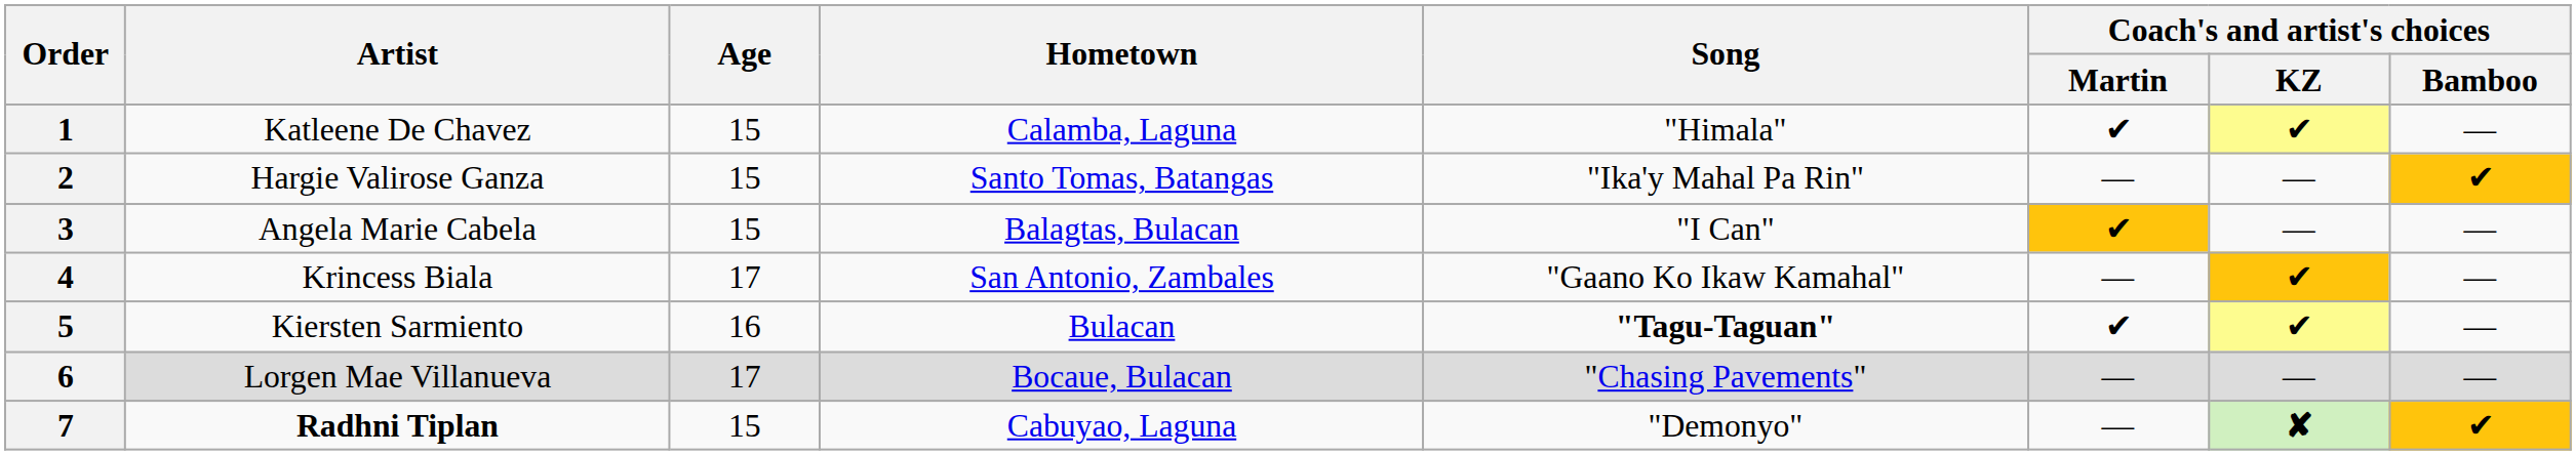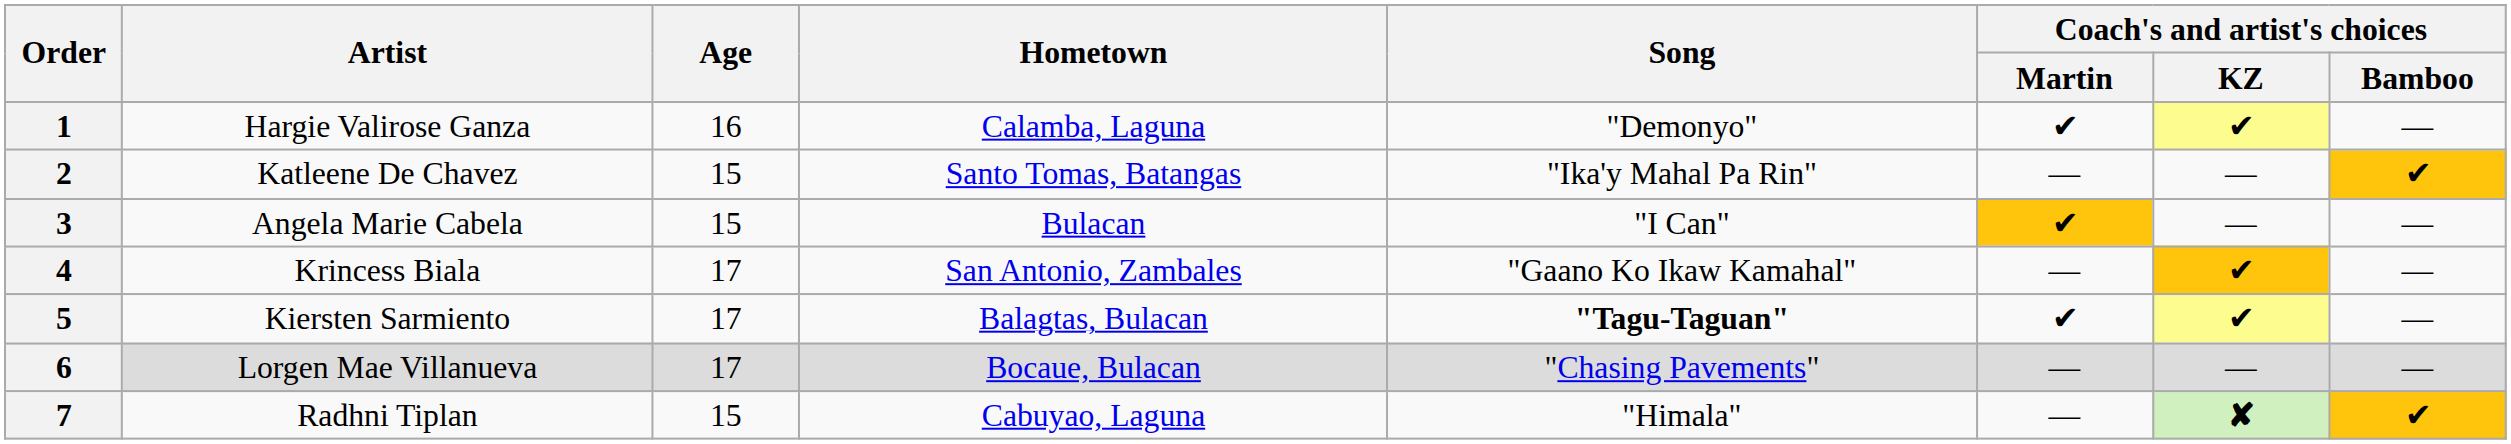 <table class="wikitable" style="text-align:center; line-height:17px; width:100%">
 <tr>
 <th rowspan="2" scope="col" style="width:04%">Order</th>
 <th rowspan="2" scope="col" style="width:18%">Artist</th>
 <th rowspan="2" scope="col" style="width:05%">Age</th>
 <th rowspan="2" scope="col" style="width:20%">Hometown</th>
 <th rowspan="2" scope="col" style="width:20%">Song</th>
 <th colspan="3">Coach's and artist's choices</th>
 </tr>
 <tr>
 <th style="width:06%">Martin</th>
 <th style="width:06%">KZ</th>
 <th style="width:06%">Bamboo</th>
 </tr>
 <tr>
 <th>1</th>
-<td>Katleene De Chavez</td>
-<td>15</td>
+<td>Hargie Valirose Ganza</td>
+<td>16</td>
 <td><a href='#'>Calamba, Laguna</a></td>
-<td>"Himala"</td>
+<td>"Demonyo"</td>
 <td>✔</td>
 <td style="background:#fdfc8f;">✔</td>
 <td>—</td>
 </tr>
 <tr>
 <th>2</th>
-<td>Hargie Valirose Ganza</td>
+<td>Katleene De Chavez</td>
 <td>15</td>
 <td><a href='#'>Santo Tomas, Batangas</a></td>
 <td>"Ika'y Mahal Pa Rin"</td>
 <td>—</td>
 <td>—</td>
 <td style="background:#FFC40C;">✔</td>
 </tr>
 <tr>
 <th>3</th>
 <td>Angela Marie Cabela</td>
 <td>15</td>
-<td><a href='#'>Balagtas, Bulacan</a></td>
+<td><a href='#'>Bulacan</a></td>
 <td>"I Can"</td>
 <td style="background:#FFC40C;">✔</td>
 <td>—</td>
 <td>—</td>
 </tr>
 <tr>
 <th>4</th>
 <td>Krincess Biala</td>
 <td>17</td>
 <td><a href='#'>San Antonio, Zambales</a></td>
 <td>"Gaano Ko Ikaw Kamahal"</td>
 <td>—</td>
 <td style="background:#FFC40C;">✔</td>
 <td>—</td>
 </tr>
 <tr>
 <th>5</th>
 <td>Kiersten Sarmiento</td>
-<td>16</td>
-<td><a href='#'>Bulacan</a></td>
+<td>17</td>
+<td><a href='#'>Balagtas, Bulacan</a></td>
 <td><strong>"Tagu-Taguan"</strong></td>
 <td>✔</td>
 <td style="background:#fdfc8f;">✔</td>
 <td>—</td>
 </tr>
 <tr style="background:#DCDCDC; " |>
 <th>6</th>
 <td>Lorgen Mae Villanueva</td>
 <td>17</td>
 <td><a href='#'>Bocaue, Bulacan</a></td>
 <td>"<a href='#'>Chasing Pavements</a>"</td>
 <td>—</td>
 <td>—</td>
 <td>—</td>
 </tr>
 <tr>
 <th>7</th>
-<td><strong>Radhni Tiplan</strong></td>
+<td>Radhni Tiplan</td>
 <td>15</td>
 <td><a href='#'>Cabuyao, Laguna</a></td>
-<td>"Demonyo"</td>
+<td>"Himala"</td>
 <td>—</td>
 <td style="background:#d0f0c0;"><strong>✘</strong></td>
 <td style="background:#FFC40C;">✔</td>
 </tr>
 </table>
